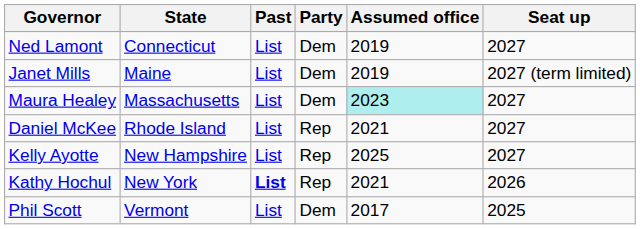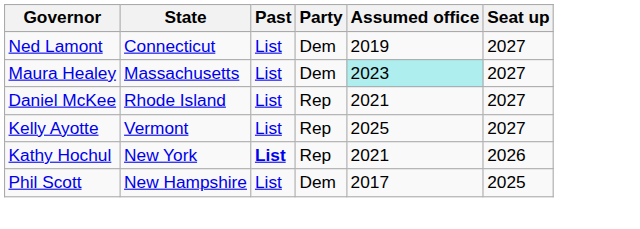 <table class="sortable wikitable">
 <tr>
 <th>Governor</th>
 <th>State</th>
 <th>Past</th>
 <th>Party</th>
 <th>Assumed office</th>
 <th>Seat up</th>
 </tr>
 <tr>
 <td><a href='#'>Ned Lamont</a></td>
 <td><a href='#'>Connecticut</a></td>
 <td><a href='#'>List</a></td>
 <td>Dem</td>
 <td>2019</td>
 <td>2027</td>
-</tr>
-<tr>
-<td><a href='#'>Janet Mills</a></td>
-<td><a href='#'>Maine</a></td>
-<td><a href='#'>List</a></td>
-<td>Dem</td>
-<td>2019</td>
-<td>2027 (term limited)</td>
 </tr>
 <tr |- >
 <td><a href='#'>Maura Healey</a></td>
 <td><a href='#'>Massachusetts</a></td>
 <td><a href='#'>List</a></td>
 <td>Dem</td>
 <td style="background: paleturquoise;">2023</td>
 <td>2027</td>
 </tr>
 <tr>
 <td><a href='#'>Daniel McKee</a></td>
 <td><a href='#'>Rhode Island</a></td>
 <td><a href='#'>List</a></td>
 <td>Rep</td>
 <td>2021</td>
 <td>2027</td>
 </tr>
 <tr>
 <td><a href='#'>Kelly Ayotte</a></td>
-<td><a href='#'>New Hampshire</a></td>
+<td><a href='#'>Vermont</a></td>
 <td><a href='#'>List</a></td>
 <td>Rep</td>
 <td>2025</td>
 <td>2027</td>
 </tr>
 <tr>
 <td><a href='#'>Kathy Hochul</a></td>
 <td><a href='#'>New York</a></td>
 <td><strong><a href='#'>List</a></strong></td>
 <td>Rep</td>
 <td>2021</td>
 <td>2026</td>
 </tr>
 <tr>
 <td><a href='#'>Phil Scott</a></td>
-<td><a href='#'>Vermont</a></td>
+<td><a href='#'>New Hampshire</a></td>
 <td><a href='#'>List</a></td>
 <td>Dem</td>
 <td>2017</td>
 <td>2025</td>
 </tr>
 </table>
